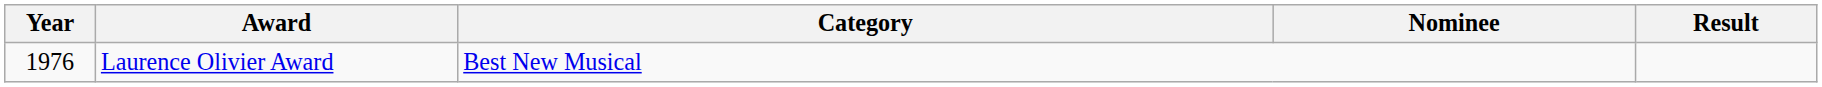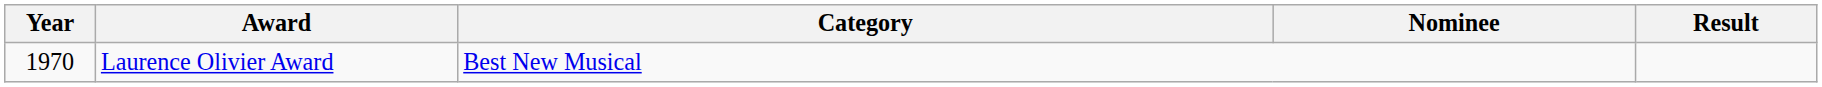 <table class="wikitable" width="95%">
 <tr>
 <th width="5%">Year</th>
 <th width="20%">Award</th>
 <th width="45%">Category</th>
 <th width="20%">Nominee</th>
 <th width="10%">Result</th>
 </tr>
 <tr>
-<td align="center">1976</td>
+<td align="center">1970</td>
 <td><a href='#'>Laurence Olivier Award</a></td>
 <td colspan="2"><a href='#'>Best New Musical</a></td>
 <td></td>
 </tr>
 </table>
